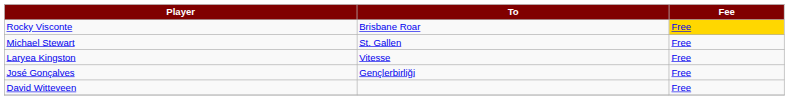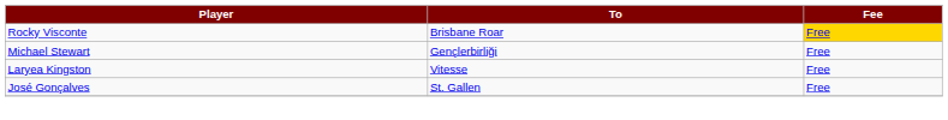 <table class="wikitable" style="text-align:left; font-size:95%;width:98%;">
 <tr>
 <th style="background:maroon; color:white;">Player</th>
 <th style="background:maroon; color:white;">To</th>
 <th style="background:maroon; color:white;">Fee</th>
 </tr>
 <tr>
 <td> <a href='#'>Rocky Visconte</a></td>
 <td> <a href='#'>Brisbane Roar</a></td>
 <td style="background: gold;"><a href='#'>Free</a></td>
 </tr>
 <tr>
 <td> <a href='#'>Michael Stewart</a></td>
-<td> <a href='#'>St. Gallen</a></td>
+<td> <a href='#'>Gençlerbirliği</a></td>
 <td><a href='#'>Free</a></td>
 </tr>
 <tr>
 <td> <a href='#'>Laryea Kingston</a></td>
 <td> <a href='#'>Vitesse</a></td>
 <td><a href='#'>Free</a></td>
 </tr>
 <tr>
 <td> <a href='#'>José Gonçalves</a></td>
-<td> <a href='#'>Gençlerbirliği</a></td>
-<td><a href='#'>Free</a></td>
-</tr>
-<tr>
-<td> <a href='#'>David Witteveen</a></td>
-<td></td>
+<td> <a href='#'>St. Gallen</a></td>
 <td><a href='#'>Free</a></td>
 </tr>
 <tr>
 </tr>
 </table>
